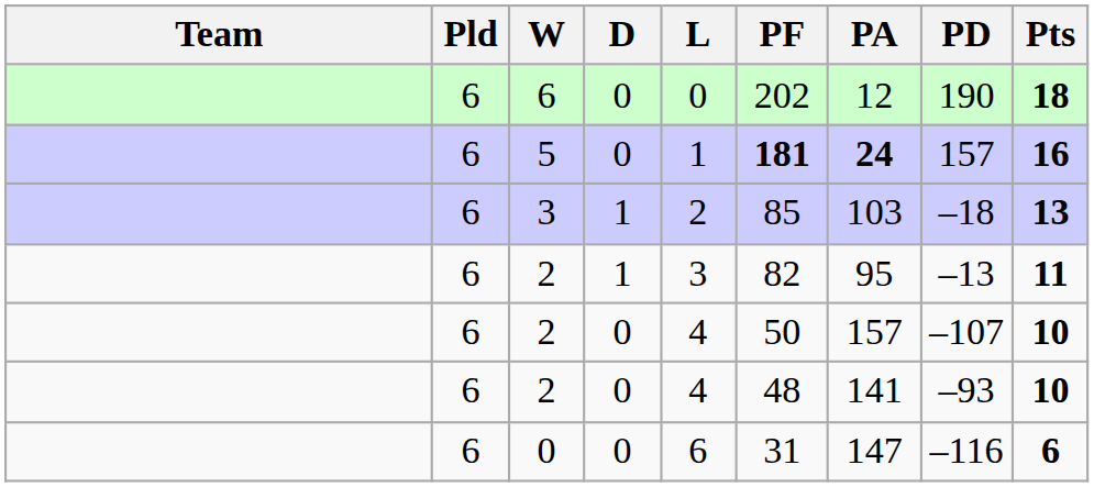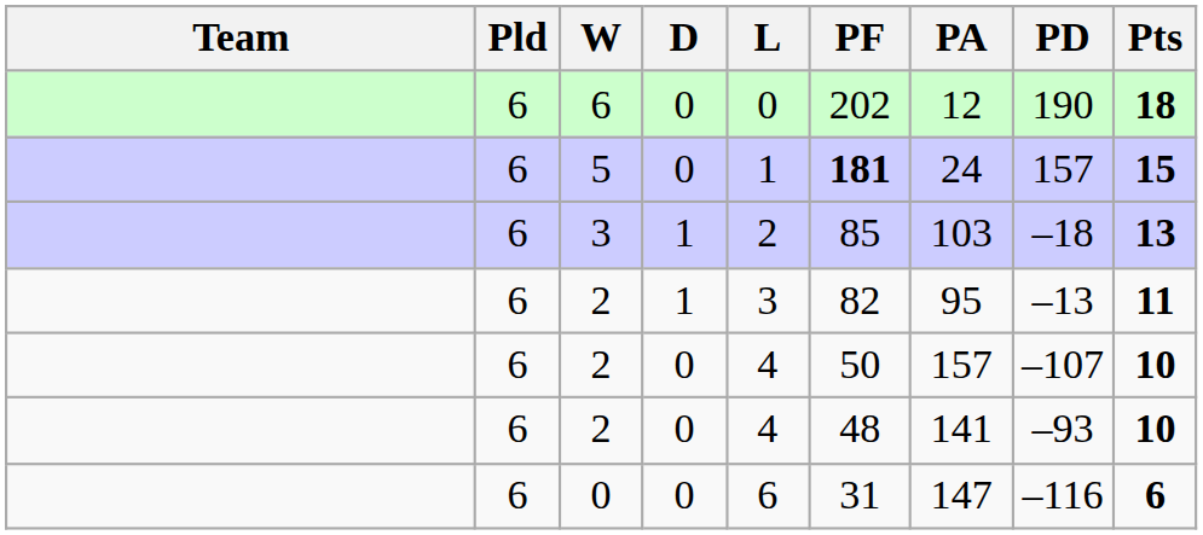 <table class="wikitable" style="text-align:center;">
 <tr>
 <th width="175">Team</th>
 <th width="25" abbr="Played">Pld</th>
 <th width="25" abbr="Won">W</th>
 <th width="25" abbr="Drawn">D</th>
 <th width="25" abbr="Lost">L</th>
 <th width="32" abbr="Points for">PF</th>
 <th width="32" abbr="Points against">PA</th>
 <th width="32" abbr="Points difference">PD</th>
 <th width="25" abbr="Points">Pts</th>
 </tr>
 <tr bgcolor="ccffcc">
 <td align="left"></td>
 <td>6</td>
 <td>6</td>
 <td>0</td>
 <td>0</td>
 <td>202</td>
 <td>12</td>
 <td>190</td>
 <td><strong>18</strong></td>
 </tr>
 <tr bgcolor="ccccff">
 <td align="left"></td>
 <td>6</td>
 <td>5</td>
 <td>0</td>
 <td>1</td>
 <td><strong>181</strong></td>
-<td><strong>24</strong></td>
+<td>24</td>
 <td>157</td>
-<td><strong>16</strong></td>
+<td><strong>15</strong></td>
 </tr>
 <tr bgcolor="ccccff">
 <td align="left"></td>
 <td>6</td>
 <td>3</td>
 <td>1</td>
 <td>2</td>
 <td>85</td>
 <td>103</td>
 <td>–18</td>
 <td><strong>13</strong></td>
 </tr>
 <tr>
 <td align="left"></td>
 <td>6</td>
 <td>2</td>
 <td>1</td>
 <td>3</td>
 <td>82</td>
 <td>95</td>
 <td>–13</td>
 <td><strong>11</strong></td>
 </tr>
 <tr>
 <td align="left"></td>
 <td>6</td>
 <td>2</td>
 <td>0</td>
 <td>4</td>
 <td>50</td>
 <td>157</td>
 <td>–107</td>
 <td><strong>10</strong></td>
 </tr>
 <tr>
 <td align="left"></td>
 <td>6</td>
 <td>2</td>
 <td>0</td>
 <td>4</td>
 <td>48</td>
 <td>141</td>
 <td>–93</td>
 <td><strong>10</strong></td>
 </tr>
 <tr>
 <td align="left"></td>
 <td>6</td>
 <td>0</td>
 <td>0</td>
 <td>6</td>
 <td>31</td>
 <td>147</td>
 <td>–116</td>
 <td><strong>6</strong></td>
 </tr>
 </table>
